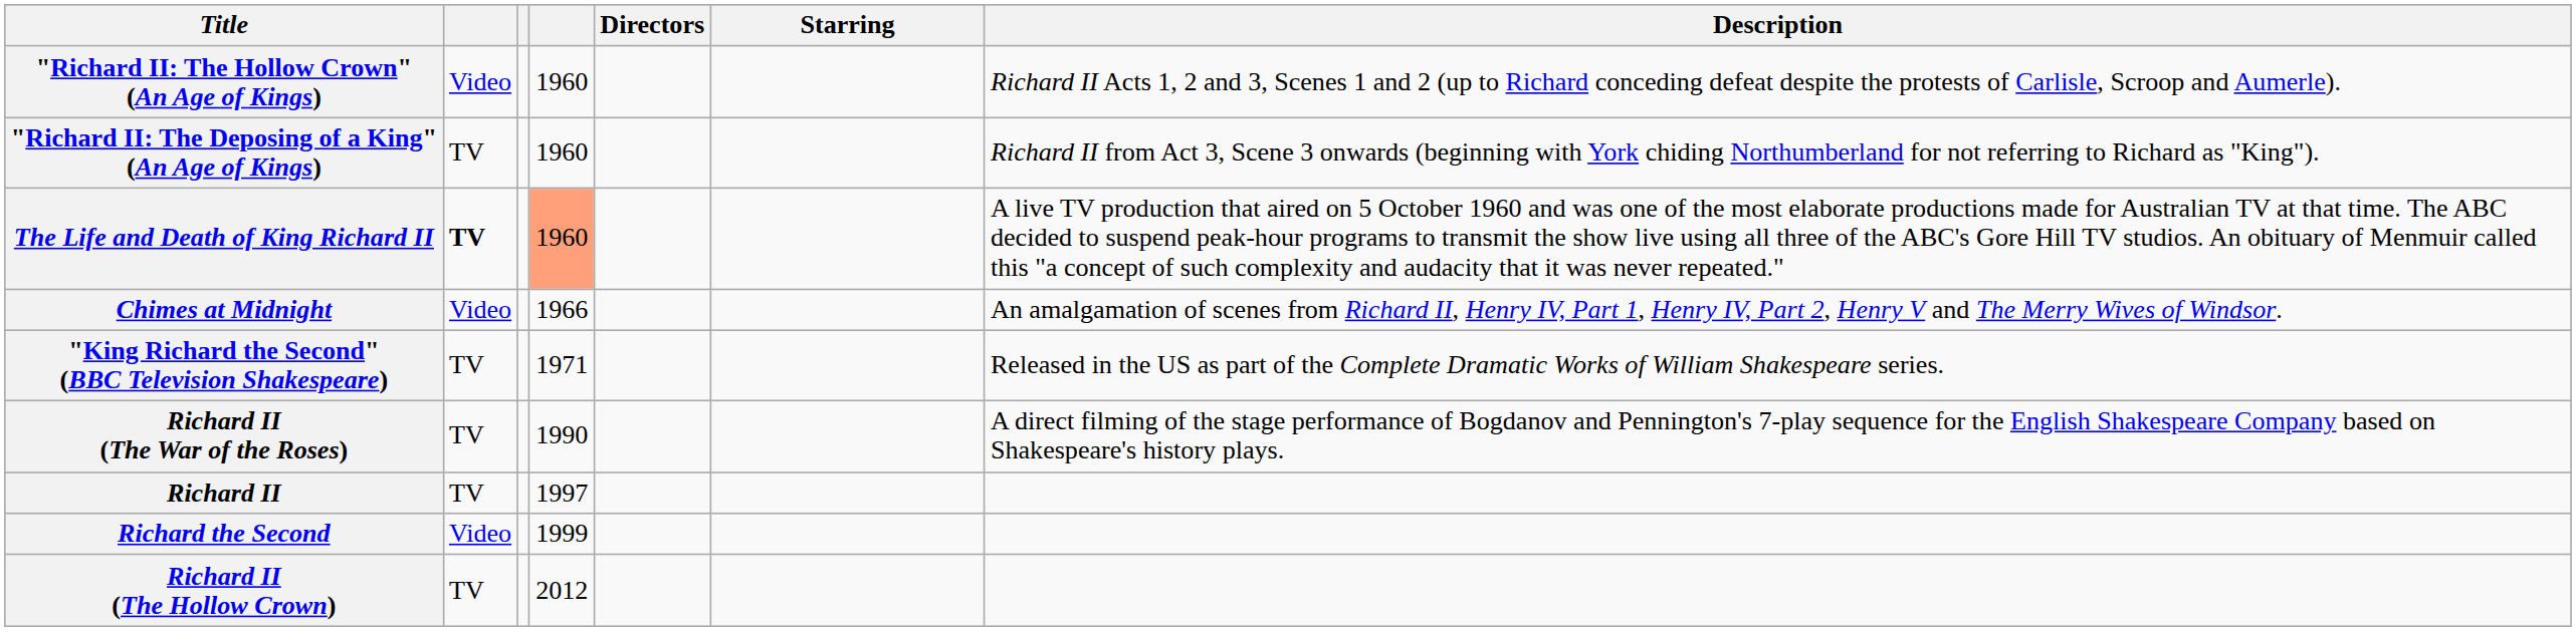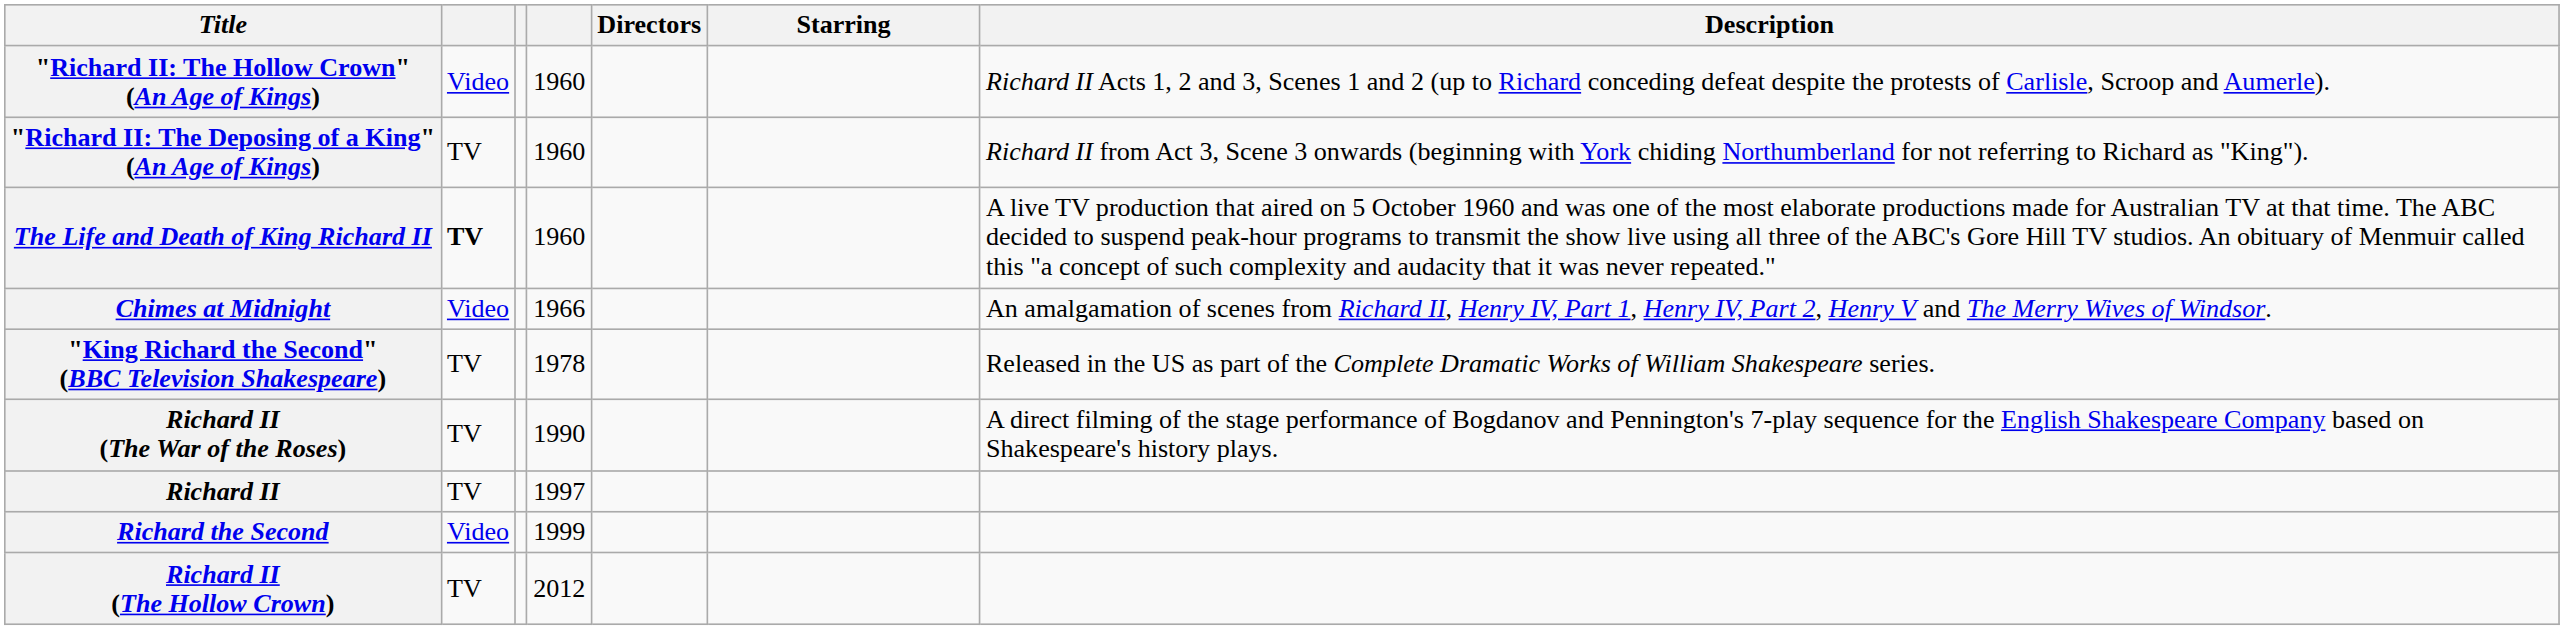 <table class="wikitable sortable">
 <tr>
 <th scope="col"><em>Title</em></th>
 <th scope="col"></th>
 <th scope="col"></th>
 <th scope="col"></th>
 <th scope="col" class="unsortable">Directors</th>
 <th scope="col" class="unsortable" style="min-width: 10em">Starring</th>
 <th scope="col" class="unsortable" style="min-width: 15em">Description</th>
 </tr>
 <tr>
 <th scope="row" style="white-space: nowrap">"<a href='#'>Richard II: The Hollow Crown</a>"<br>(<em><a href='#'>An Age of Kings</a></em>)</th>
 <td><a href='#'>Video</a></td>
 <td></td>
 <td>1960</td>
 <td></td>
 <td></td>
 <td><em>Richard II</em> Acts 1, 2 and 3, Scenes 1 and 2 (up to <a href='#'>Richard</a> conceding defeat despite the protests of <a href='#'>Carlisle</a>, Scroop and <a href='#'>Aumerle</a>).</td>
 </tr>
 <tr>
 <th scope="row" style="white-space: nowrap">"<a href='#'>Richard II: The Deposing of a King</a>"<br>(<em><a href='#'>An Age of Kings</a></em>)</th>
 <td>TV</td>
 <td></td>
 <td>1960</td>
 <td></td>
 <td></td>
 <td><em>Richard II</em> from Act 3, Scene 3 onwards (beginning with <a href='#'>York</a> chiding <a href='#'>Northumberland</a> for not referring to Richard as "King").</td>
 </tr>
 <tr>
 <th scope="row" style="white-space: nowrap"><em><a href='#'>The Life and Death of King Richard II</a></em></th>
 <td><strong>TV</strong></td>
 <td></td>
-<td style="background: lightsalmon;">1960</td>
+<td>1960</td>
 <td></td>
 <td></td>
 <td>A live TV production that aired on 5 October 1960 and was one of the most elaborate productions made for Australian TV at that time. The ABC decided to suspend peak-hour programs to transmit the show live using all three of the ABC's Gore Hill TV studios. An obituary of Menmuir called this "a concept of such complexity and audacity that it was never repeated."</td>
 </tr>
 <tr>
 <th scope="row" style="white-space: nowrap"><em><a href='#'>Chimes at Midnight</a></em></th>
 <td><a href='#'>Video</a></td>
 <td></td>
 <td>1966</td>
 <td></td>
 <td></td>
 <td>An amalgamation of scenes from <em><a href='#'>Richard II</a></em>, <em><a href='#'>Henry IV, Part 1</a></em>, <em><a href='#'>Henry IV, Part 2</a></em>, <em><a href='#'>Henry V</a></em> and <em><a href='#'>The Merry Wives of Windsor</a></em>.</td>
 </tr>
 <tr>
 <th scope="row" style="white-space: nowrap">"<a href='#'>King Richard the Second</a>"<br>(<em><a href='#'>BBC Television Shakespeare</a></em>)</th>
 <td>TV</td>
 <td></td>
-<td>1971</td>
+<td>1978</td>
 <td></td>
 <td></td>
 <td>Released in the US as part of the <em>Complete Dramatic Works of William Shakespeare</em> series.</td>
 </tr>
 <tr>
 <th scope="row" style="white-space: nowrap"><em>Richard II</em><br>(<em>The War of the Roses</em>)</th>
 <td>TV</td>
 <td></td>
 <td>1990</td>
 <td></td>
 <td></td>
 <td>A direct filming of the stage performance of Bogdanov and Pennington's 7-play sequence for the <a href='#'>English Shakespeare Company</a> based on Shakespeare's history plays.</td>
 </tr>
 <tr>
 <th scope="row" style="white-space: nowrap"><em>Richard II</em></th>
 <td>TV</td>
 <td></td>
 <td>1997</td>
 <td></td>
 <td></td>
 <td></td>
 </tr>
 <tr>
 <th scope="row" style="white-space: nowrap"><em><a href='#'>Richard the Second</a></em></th>
 <td><a href='#'>Video</a></td>
 <td></td>
 <td>1999</td>
 <td></td>
 <td></td>
 <td></td>
 </tr>
 <tr>
 <th scope="row" style="white-space: nowrap"><em><a href='#'>Richard II</a></em><br>(<em><a href='#'>The Hollow Crown</a></em>)</th>
 <td>TV</td>
 <td></td>
 <td>2012</td>
 <td></td>
 <td></td>
 <td></td>
 </tr>
 </table>
